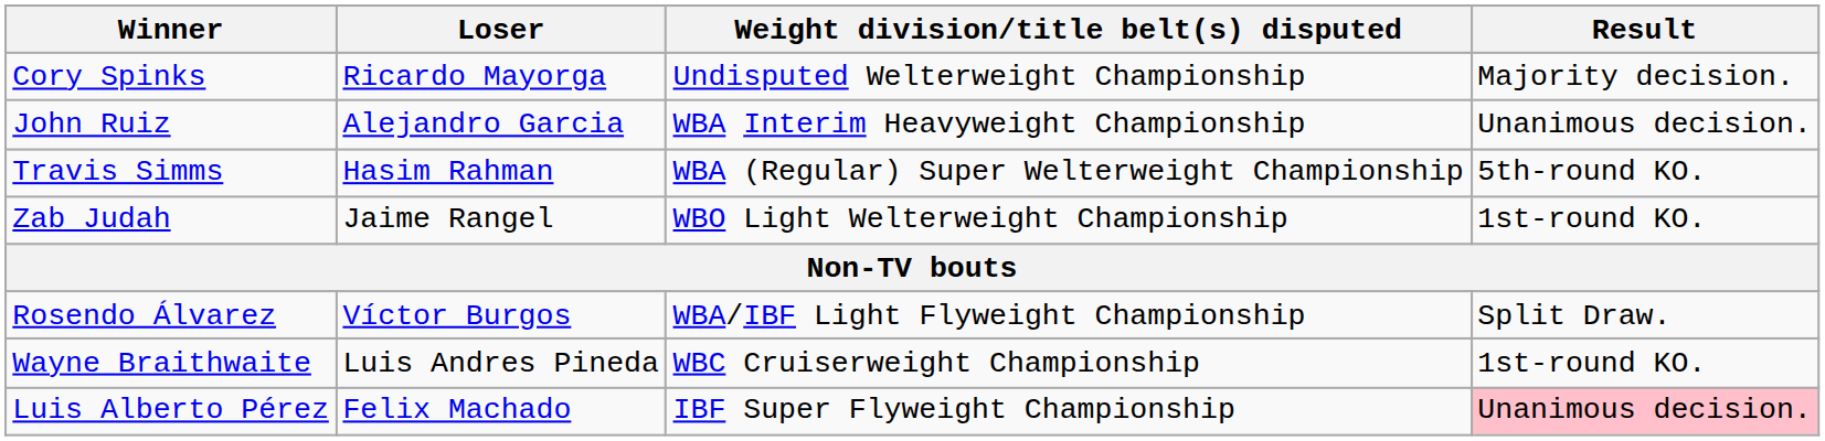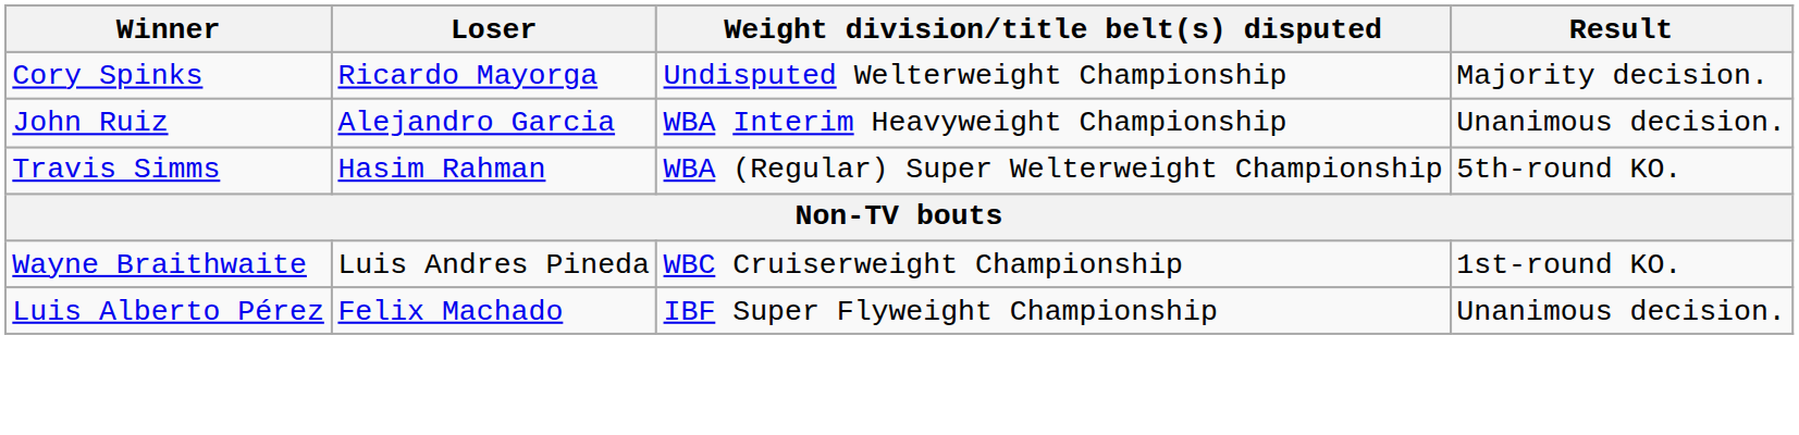 <table class=wikitable>
 <tr>
 <th>Winner</th>
 <th>Loser</th>
 <th>Weight division/title belt(s) disputed</th>
 <th>Result</th>
 </tr>
 <tr>
 <td> <a href='#'>Cory Spinks</a></td>
 <td> <a href='#'>Ricardo Mayorga</a></td>
 <td><a href='#'>Undisputed</a> Welterweight Championship</td>
 <td>Majority decision.</td>
 </tr>
 <tr>
 <td> <a href='#'>John Ruiz</a></td>
 <td> <a href='#'>Alejandro Garcia</a></td>
 <td><a href='#'>WBA</a> <a href='#'>Interim</a> Heavyweight Championship</td>
 <td>Unanimous decision.</td>
 </tr>
 <tr>
 <td> <a href='#'>Travis Simms</a></td>
 <td> <a href='#'>Hasim Rahman</a></td>
 <td><a href='#'>WBA</a> (Regular) Super Welterweight Championship</td>
 <td>5th-round KO.</td>
 </tr>
 <tr>
-<td> <a href='#'>Zab Judah</a></td>
-<td> Jaime Rangel</td>
-<td><a href='#'>WBO</a> Light Welterweight Championship</td>
-<td>1st-round KO.</td>
-</tr>
-<tr>
 <th colspan=4>Non-TV bouts</th>
-</tr>
-<tr>
-<td> <a href='#'>Rosendo Álvarez</a></td>
-<td> <a href='#'>Víctor Burgos</a></td>
-<td><a href='#'>WBA</a>/<a href='#'>IBF</a> Light Flyweight Championship</td>
-<td>Split Draw.</td>
 </tr>
 <tr>
 <td> <a href='#'>Wayne Braithwaite</a></td>
 <td> Luis Andres Pineda</td>
 <td><a href='#'>WBC</a> Cruiserweight Championship</td>
 <td>1st-round KO.</td>
 </tr>
 <tr>
 <td> <a href='#'>Luis Alberto Pérez</a></td>
 <td> <a href='#'>Felix Machado</a></td>
 <td><a href='#'>IBF</a> Super Flyweight Championship</td>
-<td style="background: pink;">Unanimous decision.</td>
+<td>Unanimous decision.</td>
 </tr>
 </table>
